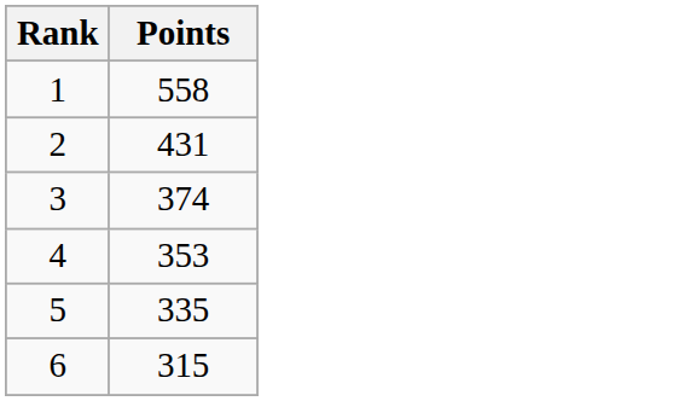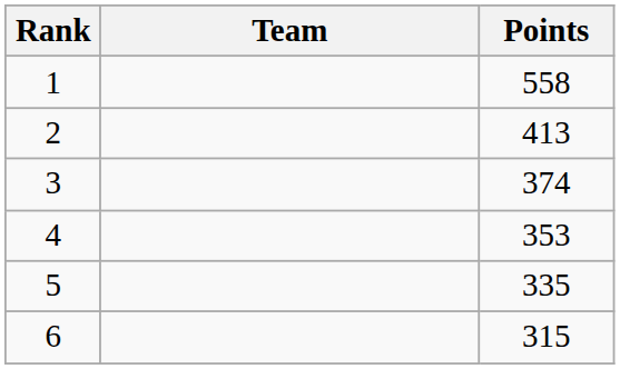 <table class="wikitable" style="text-align:center;">
 <tr>
 <th width=40>Rank</th>
+<th width=180>Team</th>
 <th width=60>Points</th>
 </tr>
 <tr>
 <td>1</td>
+<td align=left></td>
 <td>558</td>
 </tr>
 <tr>
 <td>2</td>
-<td>431</td>
+<td align=left></td>
+<td>413</td>
 </tr>
 <tr>
 <td>3</td>
+<td align=left></td>
 <td>374</td>
 </tr>
 <tr>
 <td>4</td>
+<td align=left></td>
 <td>353</td>
 </tr>
 <tr>
 <td>5</td>
+<td align=left></td>
 <td>335</td>
 </tr>
 <tr>
 <td>6</td>
+<td align=left></td>
 <td>315</td>
 </tr>
 </table>
